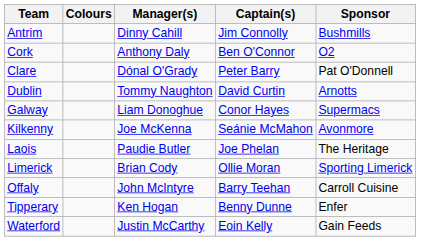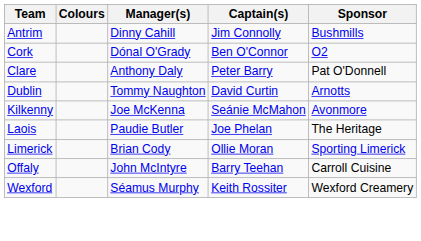 <table class="wikitable">
 <tr>
 <th rowspan="2">Team</th>
 <th rowspan="2">Colours</th>
 <th rowspan="2">Manager(s)</th>
 <th rowspan="2">Captain(s)</th>
 <th rowspan="2">Sponsor</th>
 </tr>
 <tr>
 </tr>
 <tr>
 <td><a href='#'>Antrim</a></td>
 <td></td>
 <td><a href='#'>Dinny Cahill</a></td>
 <td><a href='#'>Jim Connolly</a></td>
 <td><a href='#'>Bushmills</a></td>
 </tr>
 <tr>
 <td><a href='#'>Cork</a></td>
 <td></td>
-<td><a href='#'>Anthony Daly</a></td>
+<td><a href='#'>Dónal O'Grady</a></td>
 <td><a href='#'>Ben O'Connor</a></td>
 <td><a href='#'>O2</a></td>
 </tr>
 <tr>
 <td><a href='#'>Clare</a></td>
 <td></td>
-<td><a href='#'>Dónal O'Grady</a></td>
+<td><a href='#'>Anthony Daly</a></td>
 <td><a href='#'>Peter Barry</a></td>
 <td>Pat O'Donnell</td>
 </tr>
 <tr>
 <td><a href='#'>Dublin</a></td>
 <td></td>
 <td><a href='#'>Tommy Naughton</a></td>
 <td><a href='#'>David Curtin</a></td>
 <td><a href='#'>Arnotts</a></td>
-</tr>
-<tr>
-<td><a href='#'>Galway</a></td>
-<td></td>
-<td><a href='#'>Liam Donoghue</a></td>
-<td><a href='#'>Conor Hayes</a></td>
-<td><a href='#'>Supermacs</a></td>
 </tr>
 <tr>
 <td><a href='#'>Kilkenny</a></td>
 <td></td>
 <td><a href='#'>Joe McKenna</a></td>
 <td><a href='#'>Seánie McMahon</a></td>
 <td><a href='#'>Avonmore</a></td>
 </tr>
 <tr>
 <td><a href='#'>Laois</a></td>
 <td></td>
 <td><a href='#'>Paudie Butler</a></td>
 <td><a href='#'>Joe Phelan</a></td>
 <td>The Heritage</td>
 </tr>
 <tr>
 <td><a href='#'>Limerick</a></td>
 <td></td>
 <td><a href='#'>Brian Cody</a></td>
 <td><a href='#'>Ollie Moran</a></td>
 <td><a href='#'>Sporting Limerick</a></td>
 </tr>
 <tr>
 <td><a href='#'>Offaly</a></td>
 <td></td>
 <td><a href='#'>John McIntyre</a></td>
 <td><a href='#'>Barry Teehan</a></td>
 <td>Carroll Cuisine</td>
 </tr>
 <tr>
-<td><a href='#'>Tipperary</a></td>
+<td><a href='#'>Wexford</a></td>
 <td></td>
-<td><a href='#'>Ken Hogan</a></td>
-<td><a href='#'>Benny Dunne</a></td>
-<td>Enfer</td>
-</tr>
-<tr>
-<td><a href='#'>Waterford</a></td>
-<td></td>
-<td><a href='#'>Justin McCarthy</a></td>
-<td><a href='#'>Eoin Kelly</a></td>
-<td>Gain Feeds</td>
+<td><a href='#'>Séamus Murphy</a></td>
+<td><a href='#'>Keith Rossiter</a></td>
+<td>Wexford Creamery</td>
 </tr>
 </table>
